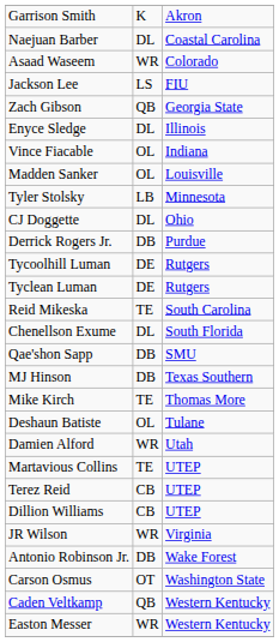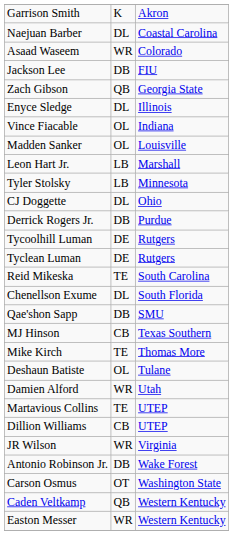 <table class="wikitable sortable">
 <tr>
 </tr>
 <tr>
 <td>Garrison Smith</td>
 <td>K</td>
 <td><a href='#'>Akron</a></td>
 </tr>
 <tr>
 <td>Naejuan Barber</td>
 <td>DL</td>
 <td><a href='#'>Coastal Carolina</a></td>
 </tr>
 <tr>
 <td>Asaad Waseem</td>
 <td>WR</td>
 <td><a href='#'>Colorado</a></td>
 </tr>
 <tr>
 <td>Jackson Lee</td>
-<td>LS</td>
+<td>DB</td>
 <td><a href='#'>FIU</a></td>
 </tr>
 <tr>
 <td>Zach Gibson</td>
 <td>QB</td>
 <td><a href='#'>Georgia State</a></td>
 </tr>
 <tr>
 <td>Enyce Sledge</td>
 <td>DL</td>
 <td><a href='#'>Illinois</a></td>
 </tr>
 <tr>
 <td>Vince Fiacable</td>
 <td>OL</td>
 <td><a href='#'>Indiana</a></td>
 </tr>
 <tr>
 <td>Madden Sanker</td>
 <td>OL</td>
 <td><a href='#'>Louisville</a></td>
+</tr>
+<tr>
+<td>Leon Hart Jr.</td>
+<td>LB</td>
+<td><a href='#'>Marshall</a></td>
 </tr>
 <tr>
 <td>Tyler Stolsky</td>
 <td>LB</td>
 <td><a href='#'>Minnesota</a></td>
 </tr>
 <tr>
 <td>CJ Doggette</td>
 <td>DL</td>
 <td><a href='#'>Ohio</a></td>
 </tr>
 <tr>
 <td>Derrick Rogers Jr.</td>
 <td>DB</td>
 <td><a href='#'>Purdue</a></td>
 </tr>
 <tr>
 <td>Tycoolhill Luman</td>
 <td>DE</td>
 <td><a href='#'>Rutgers</a></td>
 </tr>
 <tr>
 <td>Tyclean Luman</td>
 <td>DE</td>
 <td><a href='#'>Rutgers</a></td>
 </tr>
 <tr>
 <td>Reid Mikeska</td>
 <td>TE</td>
 <td><a href='#'>South Carolina</a></td>
 </tr>
 <tr>
 <td>Chenellson Exume</td>
 <td>DL</td>
 <td><a href='#'>South Florida</a></td>
 </tr>
 <tr>
 <td>Qae'shon Sapp</td>
 <td>DB</td>
 <td><a href='#'>SMU</a></td>
 </tr>
 <tr>
 <td>MJ Hinson</td>
-<td>DB</td>
+<td>CB</td>
 <td><a href='#'>Texas Southern</a></td>
 </tr>
 <tr>
 <td>Mike Kirch</td>
 <td>TE</td>
 <td><a href='#'>Thomas More</a></td>
 </tr>
 <tr>
 <td>Deshaun Batiste</td>
 <td>OL</td>
 <td><a href='#'>Tulane</a></td>
 </tr>
 <tr>
 <td>Damien Alford</td>
 <td>WR</td>
 <td><a href='#'>Utah</a></td>
 </tr>
 <tr>
 <td>Martavious Collins</td>
 <td>TE</td>
-<td><a href='#'>UTEP</a></td>
-</tr>
-<tr>
-<td>Terez Reid</td>
-<td>CB</td>
 <td><a href='#'>UTEP</a></td>
 </tr>
 <tr>
 <td>Dillion Williams</td>
 <td>CB</td>
 <td><a href='#'>UTEP</a></td>
 </tr>
 <tr>
 <td>JR Wilson</td>
 <td>WR</td>
 <td><a href='#'>Virginia</a></td>
 </tr>
 <tr>
 <td>Antonio Robinson Jr.</td>
 <td>DB</td>
 <td><a href='#'>Wake Forest</a></td>
 </tr>
 <tr>
 <td>Carson Osmus</td>
 <td>OT</td>
 <td><a href='#'>Washington State</a></td>
 </tr>
 <tr>
 <td><a href='#'>Caden Veltkamp</a></td>
 <td>QB</td>
 <td><a href='#'>Western Kentucky</a></td>
 </tr>
 <tr>
 <td>Easton Messer</td>
 <td>WR</td>
 <td><a href='#'>Western Kentucky</a></td>
 </tr>
 <tr>
 </tr>
 </table>
